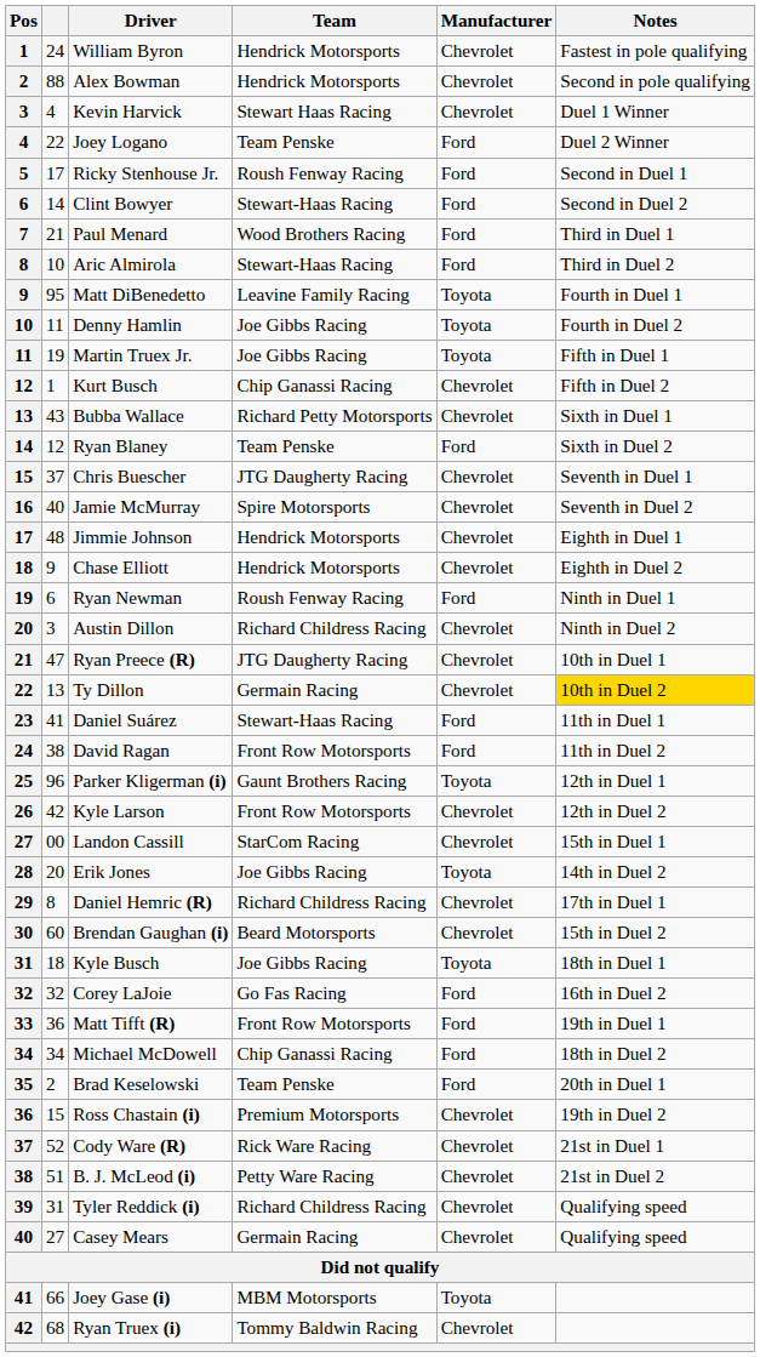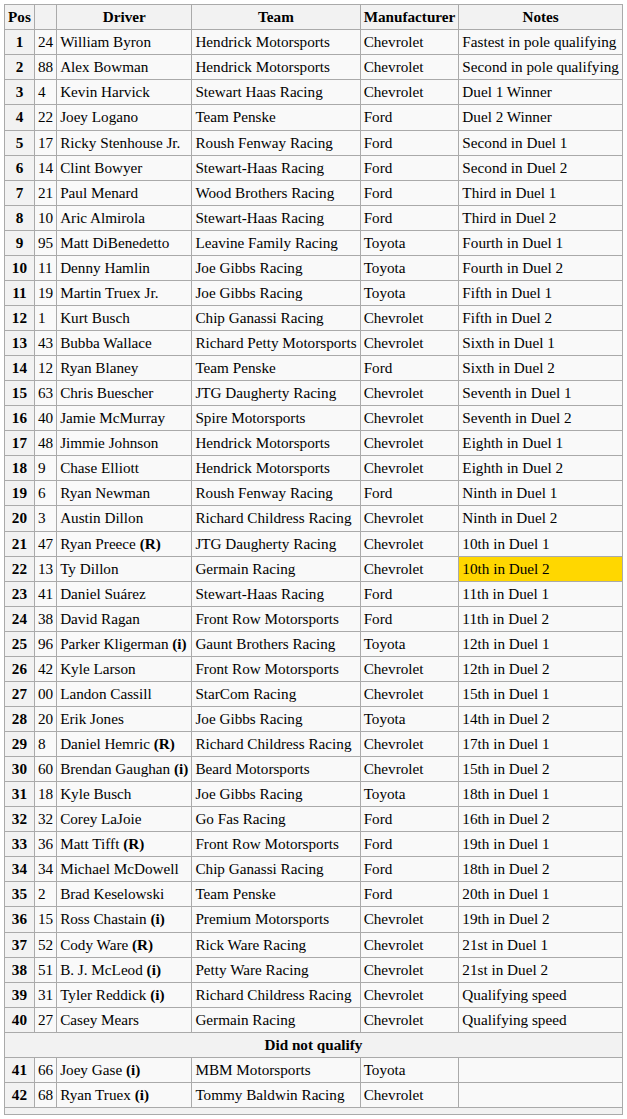 <table class="wikitable" style="font-size:95%">
 <tr>
 <th>Pos</th>
 <th></th>
 <th>Driver</th>
 <th>Team</th>
 <th>Manufacturer</th>
 <th>Notes</th>
 </tr>
 <tr>
 <th>1</th>
 <td>24</td>
 <td>William Byron</td>
 <td>Hendrick Motorsports</td>
 <td>Chevrolet</td>
 <td>Fastest in pole qualifying</td>
 </tr>
 <tr>
 <th>2</th>
 <td>88</td>
 <td>Alex Bowman</td>
 <td>Hendrick Motorsports</td>
 <td>Chevrolet</td>
 <td>Second in pole qualifying</td>
 </tr>
 <tr>
 <th>3</th>
 <td>4</td>
 <td>Kevin Harvick</td>
 <td>Stewart Haas Racing</td>
 <td>Chevrolet</td>
 <td>Duel 1 Winner</td>
 </tr>
 <tr>
 <th>4</th>
 <td>22</td>
 <td>Joey Logano</td>
 <td>Team Penske</td>
 <td>Ford</td>
 <td>Duel 2 Winner</td>
 </tr>
 <tr>
 <th>5</th>
 <td>17</td>
 <td>Ricky Stenhouse Jr.</td>
 <td>Roush Fenway Racing</td>
 <td>Ford</td>
 <td>Second in Duel 1</td>
 </tr>
 <tr>
 <th>6</th>
 <td>14</td>
 <td>Clint Bowyer</td>
 <td>Stewart-Haas Racing</td>
 <td>Ford</td>
 <td>Second in Duel 2</td>
 </tr>
 <tr>
 <th>7</th>
 <td>21</td>
 <td>Paul Menard</td>
 <td>Wood Brothers Racing</td>
 <td>Ford</td>
 <td>Third in Duel 1</td>
 </tr>
 <tr>
 <th>8</th>
 <td>10</td>
 <td>Aric Almirola</td>
 <td>Stewart-Haas Racing</td>
 <td>Ford</td>
 <td>Third in Duel 2</td>
 </tr>
 <tr>
 <th>9</th>
 <td>95</td>
 <td>Matt DiBenedetto</td>
 <td>Leavine Family Racing</td>
 <td>Toyota</td>
 <td>Fourth in Duel 1</td>
 </tr>
 <tr>
 <th>10</th>
 <td>11</td>
 <td>Denny Hamlin</td>
 <td>Joe Gibbs Racing</td>
 <td>Toyota</td>
 <td>Fourth in Duel 2</td>
 </tr>
 <tr>
 <th>11</th>
 <td>19</td>
 <td>Martin Truex Jr.</td>
 <td>Joe Gibbs Racing</td>
 <td>Toyota</td>
 <td>Fifth in Duel 1</td>
 </tr>
 <tr>
 <th>12</th>
 <td>1</td>
 <td>Kurt Busch</td>
 <td>Chip Ganassi Racing</td>
 <td>Chevrolet</td>
 <td>Fifth in Duel 2</td>
 </tr>
 <tr>
 <th>13</th>
 <td>43</td>
 <td>Bubba Wallace</td>
 <td>Richard Petty Motorsports</td>
 <td>Chevrolet</td>
 <td>Sixth in Duel 1</td>
 </tr>
 <tr>
 <th>14</th>
 <td>12</td>
 <td>Ryan Blaney</td>
 <td>Team Penske</td>
 <td>Ford</td>
 <td>Sixth in Duel 2</td>
 </tr>
 <tr>
 <th>15</th>
-<td>37</td>
+<td>63</td>
 <td>Chris Buescher</td>
 <td>JTG Daugherty Racing</td>
 <td>Chevrolet</td>
 <td>Seventh in Duel 1</td>
 </tr>
 <tr>
 <th>16</th>
 <td>40</td>
 <td>Jamie McMurray</td>
 <td>Spire Motorsports</td>
 <td>Chevrolet</td>
 <td>Seventh in Duel 2</td>
 </tr>
 <tr>
 <th>17</th>
 <td>48</td>
 <td>Jimmie Johnson</td>
 <td>Hendrick Motorsports</td>
 <td>Chevrolet</td>
 <td>Eighth in Duel 1</td>
 </tr>
 <tr>
 <th>18</th>
 <td>9</td>
 <td>Chase Elliott</td>
 <td>Hendrick Motorsports</td>
 <td>Chevrolet</td>
 <td>Eighth in Duel 2</td>
 </tr>
 <tr>
 <th>19</th>
 <td>6</td>
 <td>Ryan Newman</td>
 <td>Roush Fenway Racing</td>
 <td>Ford</td>
 <td>Ninth in Duel 1</td>
 </tr>
 <tr>
 <th>20</th>
 <td>3</td>
 <td>Austin Dillon</td>
 <td>Richard Childress Racing</td>
 <td>Chevrolet</td>
 <td>Ninth in Duel 2</td>
 </tr>
 <tr>
 <th>21</th>
 <td>47</td>
 <td>Ryan Preece <strong>(R)</strong></td>
 <td>JTG Daugherty Racing</td>
 <td>Chevrolet</td>
 <td>10th in Duel 1</td>
 </tr>
 <tr>
 <th>22</th>
 <td>13</td>
 <td>Ty Dillon</td>
 <td>Germain Racing</td>
 <td>Chevrolet</td>
 <td style="background: gold;">10th in Duel 2</td>
 </tr>
 <tr>
 <th>23</th>
 <td>41</td>
 <td>Daniel Suárez</td>
 <td>Stewart-Haas Racing</td>
 <td>Ford</td>
 <td>11th in Duel 1</td>
 </tr>
 <tr>
 <th>24</th>
 <td>38</td>
 <td>David Ragan</td>
 <td>Front Row Motorsports</td>
 <td>Ford</td>
 <td>11th in Duel 2</td>
 </tr>
 <tr>
 <th>25</th>
 <td>96</td>
 <td>Parker Kligerman <strong>(i)</strong></td>
 <td>Gaunt Brothers Racing</td>
 <td>Toyota</td>
 <td>12th in Duel 1</td>
 </tr>
 <tr>
 <th>26</th>
 <td>42</td>
 <td>Kyle Larson</td>
 <td>Front Row Motorsports</td>
 <td>Chevrolet</td>
 <td>12th in Duel 2</td>
 </tr>
 <tr>
 <th>27</th>
 <td>00</td>
 <td>Landon Cassill</td>
 <td>StarCom Racing</td>
 <td>Chevrolet</td>
 <td>15th in Duel 1</td>
 </tr>
 <tr>
 <th>28</th>
 <td>20</td>
 <td>Erik Jones</td>
 <td>Joe Gibbs Racing</td>
 <td>Toyota</td>
 <td>14th in Duel 2</td>
 </tr>
 <tr>
 <th>29</th>
 <td>8</td>
 <td>Daniel Hemric <strong>(R)</strong></td>
 <td>Richard Childress Racing</td>
 <td>Chevrolet</td>
 <td>17th in Duel 1</td>
 </tr>
 <tr>
 <th>30</th>
 <td>60</td>
 <td>Brendan Gaughan <strong>(i)</strong></td>
 <td>Beard Motorsports</td>
 <td>Chevrolet</td>
 <td>15th in Duel 2</td>
 </tr>
 <tr>
 <th>31</th>
 <td>18</td>
 <td>Kyle Busch</td>
 <td>Joe Gibbs Racing</td>
 <td>Toyota</td>
 <td>18th in Duel 1</td>
 </tr>
 <tr>
 <th>32</th>
 <td>32</td>
 <td>Corey LaJoie</td>
 <td>Go Fas Racing</td>
 <td>Ford</td>
 <td>16th in Duel 2</td>
 </tr>
 <tr>
 <th>33</th>
 <td>36</td>
 <td>Matt Tifft <strong>(R)</strong></td>
 <td>Front Row Motorsports</td>
 <td>Ford</td>
 <td>19th in Duel 1</td>
 </tr>
 <tr>
 <th>34</th>
 <td>34</td>
 <td>Michael McDowell</td>
 <td>Chip Ganassi Racing</td>
 <td>Ford</td>
 <td>18th in Duel 2</td>
 </tr>
 <tr>
 <th>35</th>
 <td>2</td>
 <td>Brad Keselowski</td>
 <td>Team Penske</td>
 <td>Ford</td>
 <td>20th in Duel 1</td>
 </tr>
 <tr>
 <th>36</th>
 <td>15</td>
 <td>Ross Chastain <strong>(i)</strong></td>
 <td>Premium Motorsports</td>
 <td>Chevrolet</td>
 <td>19th in Duel 2</td>
 </tr>
 <tr>
 <th>37</th>
 <td>52</td>
 <td>Cody Ware <strong>(R)</strong></td>
 <td>Rick Ware Racing</td>
 <td>Chevrolet</td>
 <td>21st in Duel 1</td>
 </tr>
 <tr>
 <th>38</th>
 <td>51</td>
 <td>B. J. McLeod <strong>(i)</strong></td>
 <td>Petty Ware Racing</td>
 <td>Chevrolet</td>
 <td>21st in Duel 2</td>
 </tr>
 <tr>
 <th>39</th>
 <td>31</td>
 <td>Tyler Reddick <strong>(i)</strong></td>
 <td>Richard Childress Racing</td>
 <td>Chevrolet</td>
 <td>Qualifying speed</td>
 </tr>
 <tr>
 <th>40</th>
 <td>27</td>
 <td>Casey Mears</td>
 <td>Germain Racing</td>
 <td>Chevrolet</td>
 <td>Qualifying speed</td>
 </tr>
 <tr>
 <th colspan="6">Did not qualify</th>
 </tr>
 <tr>
 <th>41</th>
 <td>66</td>
 <td>Joey Gase <strong>(i)</strong></td>
 <td>MBM Motorsports</td>
 <td>Toyota</td>
 <td></td>
 </tr>
 <tr>
 <th>42</th>
 <td>68</td>
 <td>Ryan Truex <strong>(i)</strong></td>
 <td>Tommy Baldwin Racing</td>
 <td>Chevrolet</td>
 <td></td>
 </tr>
 <tr>
 <th colspan="6"></th>
 </tr>
 </table>
